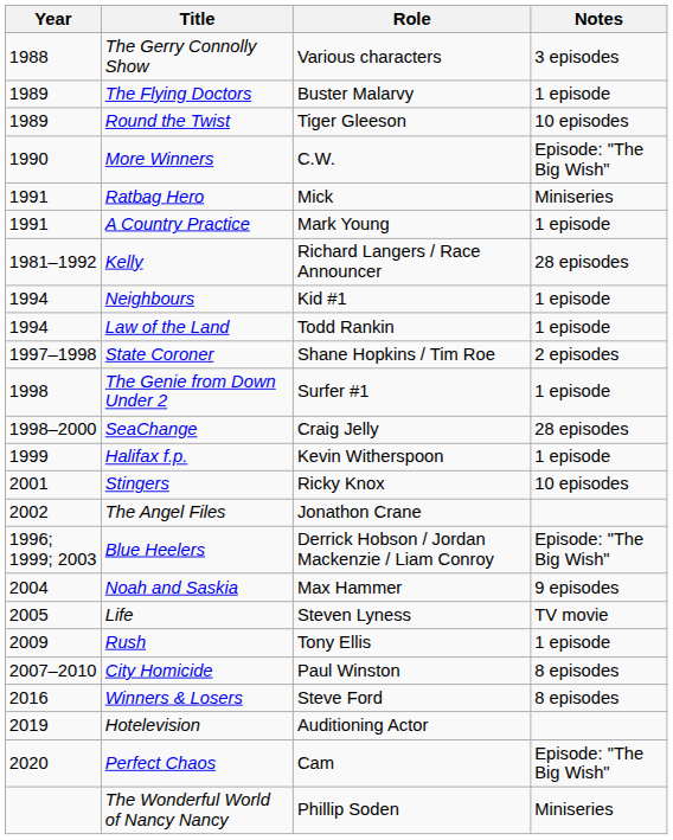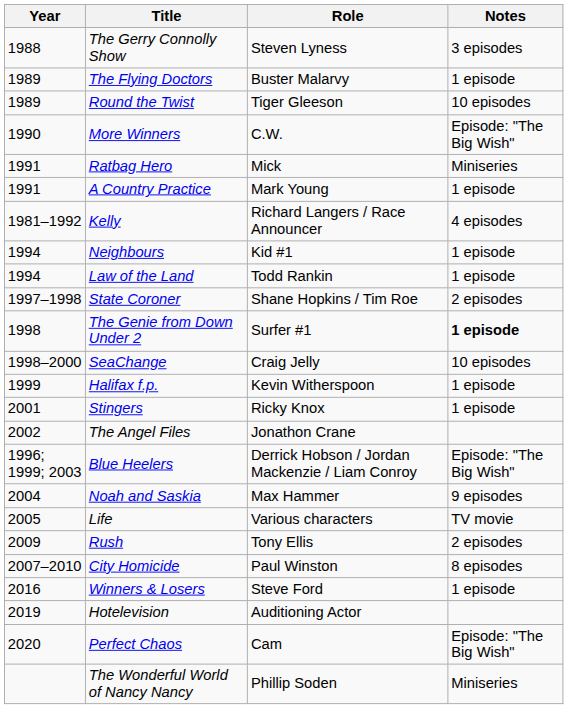 <table class=wikitable>
 <tr>
 <th>Year</th>
 <th>Title</th>
 <th>Role</th>
 <th>Notes</th>
 </tr>
 <tr>
 <td>1988</td>
 <td><em>The Gerry Connolly Show</em></td>
-<td>Various characters</td>
+<td>Steven Lyness</td>
 <td>3 episodes</td>
 </tr>
 <tr>
 <td>1989</td>
 <td><em><a href='#'>The Flying Doctors</a></em></td>
 <td>Buster Malarvy</td>
 <td>1 episode</td>
 </tr>
 <tr>
 <td>1989</td>
 <td><em><a href='#'>Round the Twist</a></em></td>
 <td>Tiger Gleeson</td>
 <td>10 episodes</td>
 </tr>
 <tr>
 <td>1990</td>
 <td><em><a href='#'>More Winners</a></em></td>
 <td>C.W.</td>
 <td>Episode: "The Big Wish"</td>
 </tr>
 <tr>
 <td>1991</td>
 <td><em><a href='#'>Ratbag Hero</a></em></td>
 <td>Mick</td>
 <td>Miniseries</td>
 </tr>
 <tr>
 <td>1991</td>
 <td><em><a href='#'>A Country Practice</a></em></td>
 <td>Mark Young</td>
 <td>1 episode</td>
 </tr>
 <tr>
 <td>1981–1992</td>
 <td><em><a href='#'>Kelly</a></em></td>
 <td>Richard Langers / Race Announcer</td>
-<td>28 episodes</td>
+<td>4 episodes</td>
 </tr>
 <tr>
 <td>1994</td>
 <td><em><a href='#'>Neighbours</a></em></td>
 <td>Kid #1</td>
 <td>1 episode</td>
 </tr>
 <tr>
 <td>1994</td>
 <td><em><a href='#'>Law of the Land</a></em></td>
 <td>Todd Rankin</td>
 <td>1 episode</td>
 </tr>
 <tr>
 <td>1997–1998</td>
 <td><em><a href='#'>State Coroner</a></em></td>
 <td>Shane Hopkins / Tim Roe</td>
 <td>2 episodes</td>
 </tr>
 <tr>
 <td>1998</td>
 <td><em><a href='#'>The Genie from Down Under 2</a></em></td>
 <td>Surfer #1</td>
-<td>1 episode</td>
+<td><strong>1 episode</strong></td>
 </tr>
 <tr>
 <td>1998–2000</td>
 <td><em><a href='#'>SeaChange</a></em></td>
 <td>Craig Jelly</td>
-<td>28 episodes</td>
+<td>10 episodes</td>
 </tr>
 <tr>
 <td>1999</td>
 <td><em><a href='#'>Halifax f.p.</a></em></td>
 <td>Kevin Witherspoon</td>
 <td>1 episode</td>
 </tr>
 <tr>
 <td>2001</td>
 <td><em><a href='#'>Stingers</a></em></td>
 <td>Ricky Knox</td>
-<td>10 episodes</td>
+<td>1 episode</td>
 </tr>
 <tr>
 <td>2002</td>
 <td><em>The Angel Files</em></td>
 <td>Jonathon Crane</td>
 <td></td>
 </tr>
 <tr>
 <td>1996; 1999; 2003</td>
 <td><em><a href='#'>Blue Heelers</a></em></td>
 <td>Derrick Hobson / Jordan Mackenzie / Liam Conroy</td>
 <td>Episode: "The Big Wish"</td>
 </tr>
 <tr>
 <td>2004</td>
 <td><em><a href='#'>Noah and Saskia</a></em></td>
 <td>Max Hammer</td>
 <td>9 episodes</td>
 </tr>
 <tr>
 <td>2005</td>
 <td><em>Life</em></td>
-<td>Steven Lyness</td>
+<td>Various characters</td>
 <td>TV movie</td>
 </tr>
 <tr>
 <td>2009</td>
 <td><em><a href='#'>Rush</a></em></td>
 <td>Tony Ellis</td>
-<td>1 episode</td>
+<td>2 episodes</td>
 </tr>
 <tr>
 <td>2007–2010</td>
 <td><em><a href='#'>City Homicide</a></em></td>
 <td>Paul Winston</td>
 <td>8 episodes</td>
 </tr>
 <tr>
 <td>2016</td>
 <td><em><a href='#'>Winners & Losers</a></em></td>
 <td>Steve Ford</td>
-<td>8 episodes</td>
+<td>1 episode</td>
 </tr>
 <tr>
 <td>2019</td>
 <td><em>Hotelevision</em></td>
 <td>Auditioning Actor</td>
 <td></td>
 </tr>
 <tr>
 <td>2020</td>
 <td><em><a href='#'>Perfect Chaos</a></em></td>
 <td>Cam</td>
 <td>Episode: "The Big Wish"</td>
 </tr>
 <tr>
 <td></td>
 <td><em>The Wonderful World of Nancy Nancy</em></td>
 <td>Phillip Soden</td>
 <td>Miniseries</td>
 </tr>
 </table>
